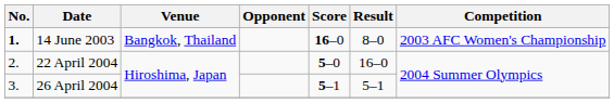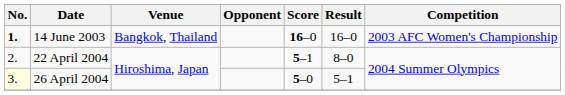 <table class="wikitable">
 <tr>
 <th>No.</th>
 <th>Date</th>
 <th>Venue</th>
 <th>Opponent</th>
 <th>Score</th>
 <th>Result</th>
 <th>Competition</th>
 </tr>
 <tr>
 <td><strong>1.</strong></td>
 <td>14 June 2003</td>
 <td><a href='#'>Bangkok</a>, <a href='#'>Thailand</a></td>
 <td></td>
 <td align=center><strong>16</strong>–0</td>
-<td align=center>8–0</td>
+<td align=center>16–0</td>
 <td><a href='#'>2003 AFC Women's Championship</a></td>
 </tr>
 <tr>
 <td>2.</td>
 <td>22 April 2004</td>
 <td rowspan=2><a href='#'>Hiroshima</a>, <a href='#'>Japan</a></td>
 <td></td>
-<td align=center><strong>5</strong>–0</td>
-<td align=center>16–0</td>
+<td align=center><strong>5</strong>–1</td>
+<td align=center>8–0</td>
 <td rowspan=2><a href='#'>2004 Summer Olympics</a></td>
 </tr>
 <tr>
-<td>3.</td>
+<td style="background: lightyellow;">3.</td>
 <td>26 April 2004</td>
 <td></td>
-<td align=center><strong>5</strong>–1</td>
+<td align=center><strong>5</strong>–0</td>
 <td align=center>5–1</td>
 </tr>
 <tr>
 </tr>
 </table>
